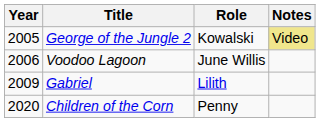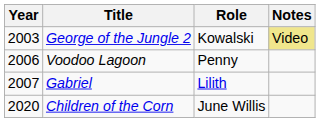 <table class="wikitable sortable">
 <tr>
 <th>Year</th>
 <th>Title</th>
 <th>Role</th>
 <th class="unsortable">Notes</th>
 </tr>
 <tr>
-<td>2005</td>
+<td>2003</td>
 <td><em><a href='#'>George of the Jungle 2</a></em></td>
 <td>Kowalski</td>
 <td style="background: khaki;">Video</td>
 </tr>
 <tr>
 <td>2006</td>
 <td><em>Voodoo Lagoon</em></td>
-<td>June Willis</td>
+<td>Penny</td>
 <td></td>
 </tr>
 <tr>
-<td>2009</td>
+<td>2007</td>
 <td><em><a href='#'>Gabriel</a></em></td>
 <td><a href='#'>Lilith</a></td>
 <td></td>
 </tr>
 <tr>
 <td>2020</td>
 <td><em><a href='#'>Children of the Corn</a></em></td>
-<td>Penny</td>
+<td>June Willis</td>
 <td></td>
 </tr>
 </table>
